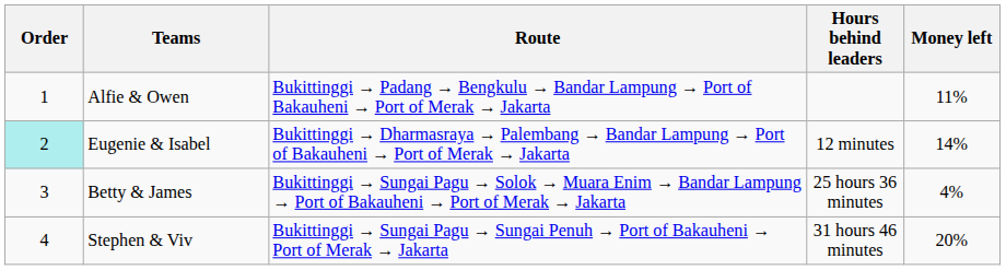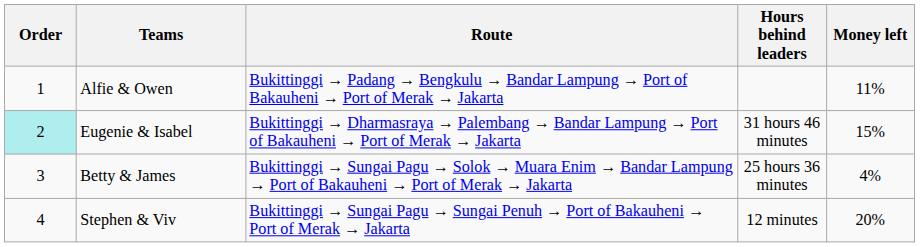 <table class="wikitable sortable" style="text-align:center">
 <tr>
 <th style="width:4em">Order</th>
 <th style="width:10em">Teams</th>
 <th style="width:30em">Route</th>
 <th style="width:5em">Hours behind leaders</th>
 <th style="width:5em">Money left</th>
 </tr>
 <tr>
 <td>1</td>
 <td style="text-align:left">Alfie & Owen</td>
 <td style="text-align:left"><a href='#'>Bukittinggi</a>  → <a href='#'>Padang</a>   → <a href='#'>Bengkulu</a>    → <a href='#'>Bandar Lampung</a>  → <a href='#'>Port of Bakauheni</a>  → <a href='#'>Port of Merak</a>  → <a href='#'>Jakarta</a></td>
 <td></td>
 <td>11%</td>
 </tr>
 <tr>
 <td style="background: paleturquoise;">2</td>
 <td style="text-align:left">Eugenie & Isabel</td>
 <td style="text-align:left"><a href='#'>Bukittinggi</a>   → <a href='#'>Dharmasraya</a>  → <a href='#'>Palembang</a>   → <a href='#'>Bandar Lampung</a> → <a href='#'>Port of Bakauheni</a>  → <a href='#'>Port of Merak</a>  → <a href='#'>Jakarta</a></td>
-<td>12 minutes</td>
-<td>14%</td>
+<td>31 hours 46 minutes</td>
+<td>15%</td>
 </tr>
 <tr>
 <td>3</td>
 <td style="text-align:left">Betty & James</td>
 <td style="text-align:left"><a href='#'>Bukittinggi</a>  → <a href='#'>Sungai Pagu</a>   → <a href='#'>Solok</a>  → <a href='#'>Muara Enim</a>   → <a href='#'>Bandar Lampung</a> → <a href='#'>Port of Bakauheni</a>  → <a href='#'>Port of Merak</a> → <a href='#'>Jakarta</a></td>
 <td>25 hours 36 minutes</td>
 <td>4%</td>
 </tr>
 <tr>
 <td>4</td>
 <td style="text-align:left">Stephen & Viv</td>
 <td style="text-align:left"><a href='#'>Bukittinggi</a>  → <a href='#'>Sungai Pagu</a> → <a href='#'>Sungai Penuh</a>   → <a href='#'>Port of Bakauheni</a>  → <a href='#'>Port of Merak</a> →  <a href='#'>Jakarta</a></td>
-<td>31 hours 46 minutes</td>
+<td>12 minutes</td>
 <td>20%</td>
 </tr>
 </table>
